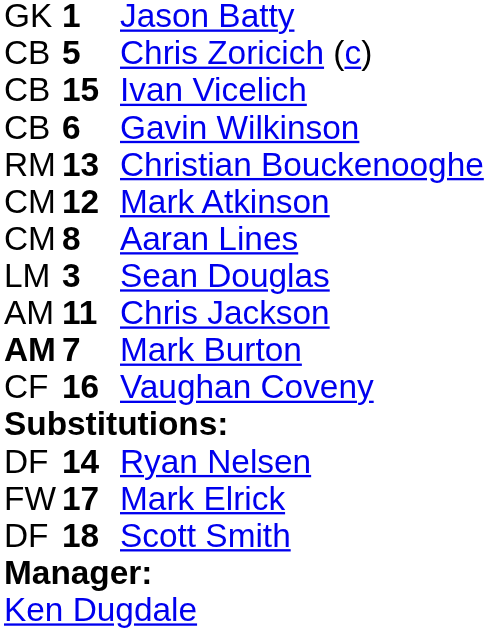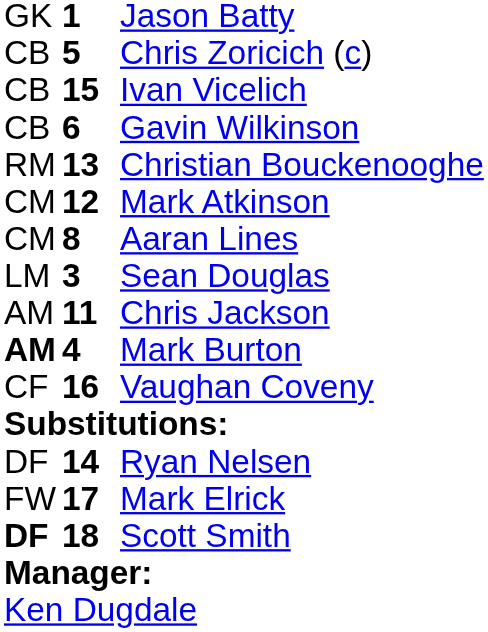 <table style="font-size: 90%" cellspacing="0" cellpadding="0">
 <tr>
 <th width=25></th>
 <th width=25></th>
 </tr>
 <tr>
 <td>GK</td>
 <td><strong>1</strong></td>
 <td><a href='#'>Jason Batty</a></td>
 </tr>
 <tr>
 <td>CB</td>
 <td><strong>5</strong></td>
 <td><a href='#'>Chris Zoricich</a> (<a href='#'>c</a>)</td>
 </tr>
 <tr>
 <td>CB</td>
 <td><strong>15</strong></td>
 <td><a href='#'>Ivan Vicelich</a></td>
 </tr>
 <tr>
 <td>CB</td>
 <td><strong>6</strong></td>
 <td><a href='#'>Gavin Wilkinson</a></td>
 </tr>
 <tr>
 <td>RM</td>
 <td><strong>13</strong></td>
 <td><a href='#'>Christian Bouckenooghe</a></td>
 </tr>
 <tr>
 <td>CM</td>
 <td><strong>12</strong></td>
 <td><a href='#'>Mark Atkinson</a></td>
 <td></td>
 <td></td>
 </tr>
 <tr>
 <td>CM</td>
 <td><strong>8</strong></td>
 <td><a href='#'>Aaran Lines</a></td>
 </tr>
 <tr>
 <td>LM</td>
 <td><strong>3</strong></td>
 <td><a href='#'>Sean Douglas</a></td>
 <td></td>
 <td></td>
 </tr>
 <tr>
 <td>AM</td>
 <td><strong>11</strong></td>
 <td><a href='#'>Chris Jackson</a></td>
 </tr>
 <tr>
 <td><strong>AM</strong></td>
-<td><strong>7</strong></td>
+<td><strong>4</strong></td>
 <td><a href='#'>Mark Burton</a></td>
 </tr>
 <tr>
 <td>CF</td>
 <td><strong>16</strong></td>
 <td><a href='#'>Vaughan Coveny</a></td>
 <td></td>
 <td></td>
 </tr>
 <tr>
 <td colspan=3><strong>Substitutions:</strong></td>
 </tr>
 <tr>
 <td>DF</td>
 <td><strong>14</strong></td>
 <td><a href='#'>Ryan Nelsen</a></td>
 <td></td>
 <td></td>
 </tr>
 <tr>
 <td>FW</td>
 <td><strong>17</strong></td>
 <td><a href='#'>Mark Elrick</a></td>
 <td></td>
 <td></td>
 </tr>
 <tr>
-<td>DF</td>
+<td><strong>DF</strong></td>
 <td><strong>18</strong></td>
 <td><a href='#'>Scott Smith</a></td>
 <td></td>
 <td></td>
 </tr>
 <tr>
 <td colspan=3><strong>Manager:</strong></td>
 </tr>
 <tr>
 <td colspan="4"><a href='#'>Ken Dugdale</a></td>
 </tr>
 </table>
